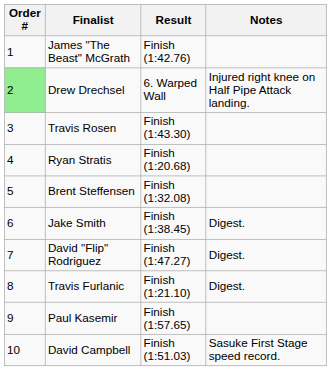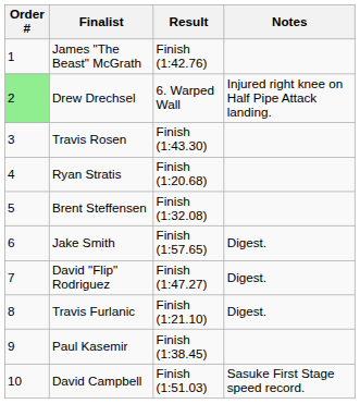 <table class="wikitable" style="width:50%;">
 <tr>
 <th>Order #</th>
 <th>Finalist</th>
 <th>Result</th>
 <th>Notes</th>
 </tr>
 <tr>
 <td>1</td>
 <td>James "The Beast" McGrath</td>
 <td>Finish (1:42.76)</td>
 <td></td>
 </tr>
 <tr>
 <td style="background: lightgreen;">2</td>
 <td>Drew Drechsel</td>
 <td>6. Warped Wall</td>
 <td>Injured right knee on Half Pipe Attack landing.</td>
 </tr>
 <tr>
 <td>3</td>
 <td>Travis Rosen</td>
 <td>Finish (1:43.30)</td>
 <td></td>
 </tr>
 <tr>
 <td>4</td>
 <td>Ryan Stratis</td>
 <td>Finish (1:20.68)</td>
 <td></td>
 </tr>
 <tr>
 <td>5</td>
 <td>Brent Steffensen</td>
 <td>Finish (1:32.08)</td>
 <td></td>
 </tr>
 <tr>
 <td>6</td>
 <td>Jake Smith</td>
-<td>Finish (1:38.45)</td>
+<td>Finish (1:57.65)</td>
 <td>Digest.</td>
 </tr>
 <tr>
 <td>7</td>
 <td>David "Flip" Rodriguez</td>
 <td>Finish (1:47.27)</td>
 <td>Digest.</td>
 </tr>
 <tr>
 <td>8</td>
 <td>Travis Furlanic</td>
 <td>Finish (1:21.10)</td>
 <td>Digest.</td>
 </tr>
 <tr>
 <td>9</td>
 <td>Paul Kasemir</td>
-<td>Finish (1:57.65)</td>
+<td>Finish (1:38.45)</td>
 <td></td>
 </tr>
 <tr>
 <td>10</td>
 <td>David Campbell</td>
 <td>Finish (1:51.03)</td>
 <td>Sasuke First Stage speed record.</td>
 </tr>
 </table>
